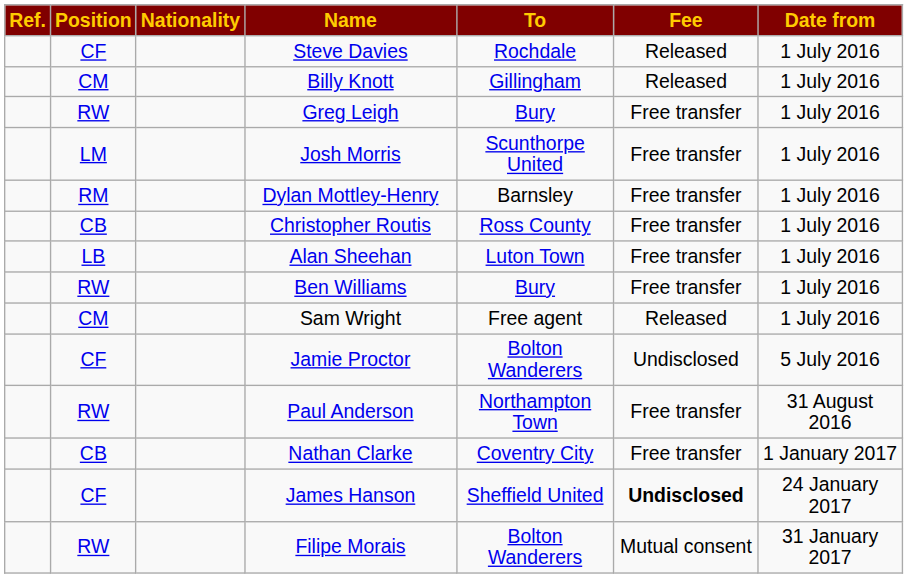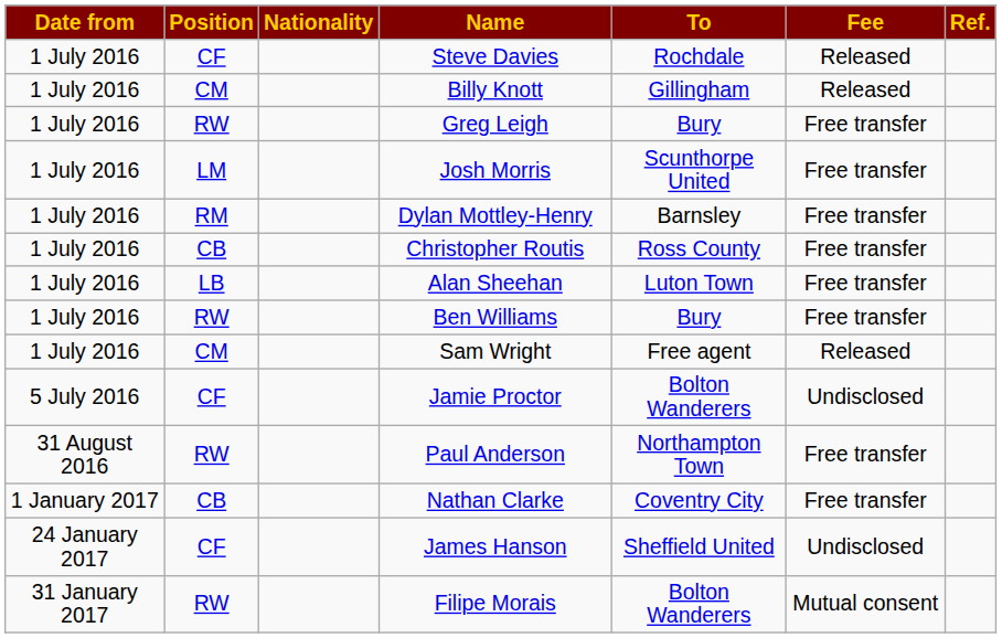 <table class="wikitable"  style="text-align:center; font-size:90%; ">
 <tr>
-<th style="background:#800000; color:#FFCC00; width:25px;">Ref.</th>
+<th style="background:#800000; color:#FFCC00; width:100px;">Date from</th>
 <th style="background:#800000; color:#FFCC00; width:50px;">Position</th>
 <th style="background:#800000; color:#FFCC00; width:50px;">Nationality</th>
 <th style="background:#800000; color:#FFCC00; width:150px;">Name</th>
 <th style="background:#800000; color:#FFCC00; width:110px;">To</th>
 <th style="background:#800000; color:#FFCC00; width:100px;">Fee</th>
-<th style="background:#800000; color:#FFCC00; width:100px;">Date from</th>
+<th style="background:#800000; color:#FFCC00; width:25px;">Ref.</th>
 </tr>
 <tr>
-<td></td>
+<td>1 July 2016</td>
 <td><a href='#'>CF</a></td>
 <td></td>
 <td><a href='#'>Steve Davies</a></td>
 <td><a href='#'>Rochdale</a></td>
 <td>Released</td>
-<td>1 July 2016</td>
+<td></td>
 </tr>
 <tr>
-<td></td>
+<td>1 July 2016</td>
 <td><a href='#'>CM</a></td>
 <td></td>
 <td><a href='#'>Billy Knott</a></td>
 <td><a href='#'>Gillingham</a></td>
 <td>Released</td>
-<td>1 July 2016</td>
+<td></td>
 </tr>
 <tr>
-<td></td>
+<td>1 July 2016</td>
 <td><a href='#'>RW</a></td>
 <td></td>
 <td><a href='#'>Greg Leigh</a></td>
 <td><a href='#'>Bury</a></td>
 <td>Free transfer</td>
-<td>1 July 2016</td>
+<td></td>
 </tr>
 <tr>
-<td></td>
+<td>1 July 2016</td>
 <td><a href='#'>LM</a></td>
 <td></td>
 <td><a href='#'>Josh Morris</a></td>
 <td><a href='#'>Scunthorpe United</a></td>
 <td>Free transfer</td>
-<td>1 July 2016</td>
+<td></td>
 </tr>
 <tr>
-<td></td>
+<td>1 July 2016</td>
 <td><a href='#'>RM</a></td>
 <td></td>
 <td><a href='#'>Dylan Mottley-Henry</a></td>
 <td>Barnsley</td>
 <td>Free transfer</td>
-<td>1 July 2016</td>
+<td></td>
 </tr>
 <tr>
-<td></td>
+<td>1 July 2016</td>
 <td><a href='#'>CB</a></td>
 <td></td>
 <td><a href='#'>Christopher Routis</a></td>
 <td><a href='#'>Ross County</a></td>
 <td>Free transfer</td>
-<td>1 July 2016</td>
+<td></td>
 </tr>
 <tr>
-<td></td>
+<td>1 July 2016</td>
 <td><a href='#'>LB</a></td>
 <td></td>
 <td><a href='#'>Alan Sheehan</a></td>
 <td><a href='#'>Luton Town</a></td>
 <td>Free transfer</td>
-<td>1 July 2016</td>
+<td></td>
 </tr>
 <tr>
-<td></td>
+<td>1 July 2016</td>
 <td><a href='#'>RW</a></td>
 <td></td>
 <td><a href='#'>Ben Williams</a></td>
 <td><a href='#'>Bury</a></td>
 <td>Free transfer</td>
-<td>1 July 2016</td>
+<td></td>
 </tr>
 <tr>
-<td></td>
+<td>1 July 2016</td>
 <td><a href='#'>CM</a></td>
 <td></td>
 <td>Sam Wright</td>
 <td>Free agent</td>
 <td>Released</td>
-<td>1 July 2016</td>
+<td></td>
 </tr>
 <tr>
-<td></td>
+<td>5 July 2016</td>
 <td><a href='#'>CF</a></td>
 <td></td>
 <td><a href='#'>Jamie Proctor</a></td>
 <td><a href='#'>Bolton Wanderers</a></td>
 <td>Undisclosed</td>
-<td>5 July 2016</td>
+<td></td>
 </tr>
 <tr>
-<td></td>
+<td>31 August 2016</td>
 <td><a href='#'>RW</a></td>
 <td></td>
 <td><a href='#'>Paul Anderson</a></td>
 <td><a href='#'>Northampton Town</a></td>
 <td>Free transfer</td>
-<td>31 August 2016</td>
+<td></td>
 </tr>
 <tr>
-<td></td>
+<td>1 January 2017</td>
 <td><a href='#'>CB</a></td>
 <td></td>
 <td><a href='#'>Nathan Clarke</a></td>
 <td><a href='#'>Coventry City</a></td>
 <td>Free transfer</td>
-<td>1 January 2017</td>
+<td></td>
 </tr>
 <tr>
-<td></td>
+<td>24 January 2017</td>
 <td><a href='#'>CF</a></td>
 <td></td>
 <td><a href='#'>James Hanson</a></td>
 <td><a href='#'>Sheffield United</a></td>
-<td><strong>Undisclosed</strong></td>
-<td>24 January 2017</td>
+<td>Undisclosed</td>
+<td></td>
 </tr>
 <tr>
-<td></td>
+<td>31 January 2017</td>
 <td><a href='#'>RW</a></td>
 <td></td>
 <td><a href='#'>Filipe Morais</a></td>
 <td><a href='#'>Bolton Wanderers</a></td>
 <td>Mutual consent</td>
-<td>31 January 2017</td>
+<td></td>
 </tr>
 </table>
